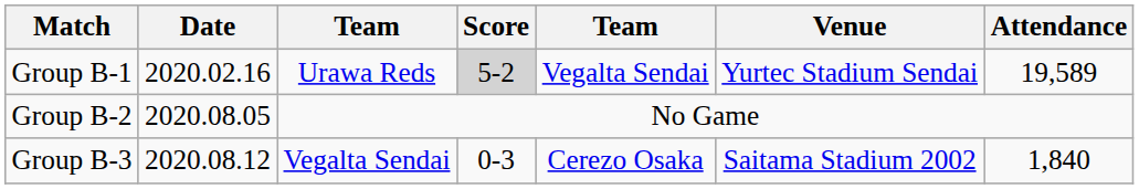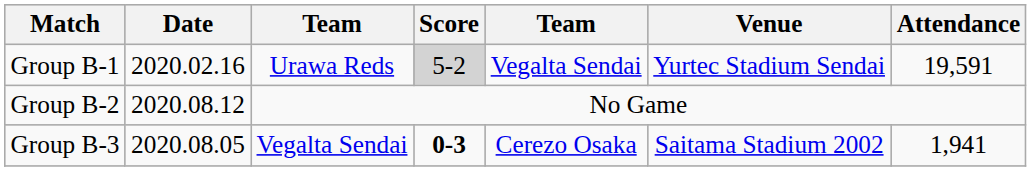 <table class="wikitable" style="text-align:center;">
 <tr>
 <th>Match</th>
 <th>Date</th>
 <th>Team</th>
 <th>Score</th>
 <th>Team</th>
 <th>Venue</th>
 <th>Attendance</th>
 </tr>
 <tr>
 <td>Group B-1</td>
 <td>2020.02.16</td>
 <td><a href='#'>Urawa Reds</a></td>
 <td style="background: lightgrey;">5-2</td>
 <td><a href='#'>Vegalta Sendai</a></td>
 <td><a href='#'>Yurtec Stadium Sendai</a></td>
-<td>19,589</td>
+<td>19,591</td>
 </tr>
 <tr>
 <td>Group B-2</td>
-<td>2020.08.05</td>
+<td>2020.08.12</td>
 <td colspan="5">No Game</td>
 </tr>
 <tr>
 <td>Group B-3</td>
-<td>2020.08.12</td>
+<td>2020.08.05</td>
 <td><a href='#'>Vegalta Sendai</a></td>
-<td>0-3</td>
+<td><strong>0-3</strong></td>
 <td><a href='#'>Cerezo Osaka</a></td>
 <td><a href='#'>Saitama Stadium 2002</a></td>
-<td>1,840</td>
+<td>1,941</td>
 </tr>
 </table>
